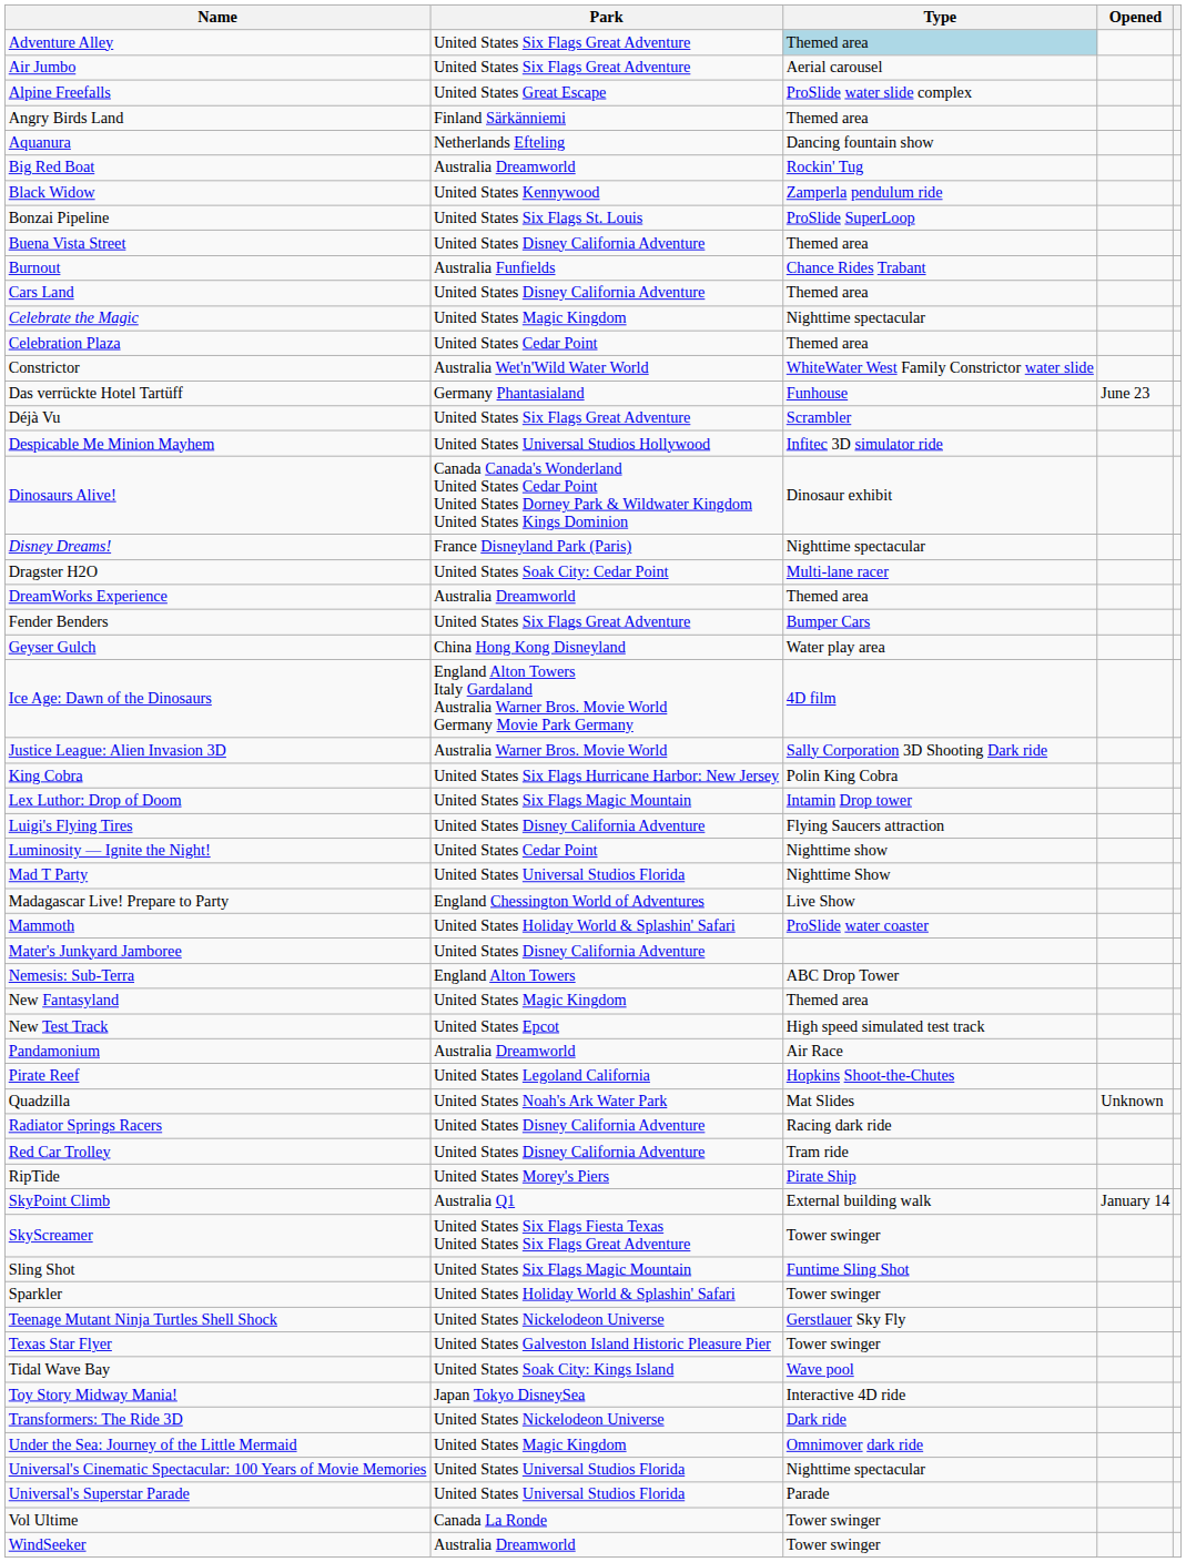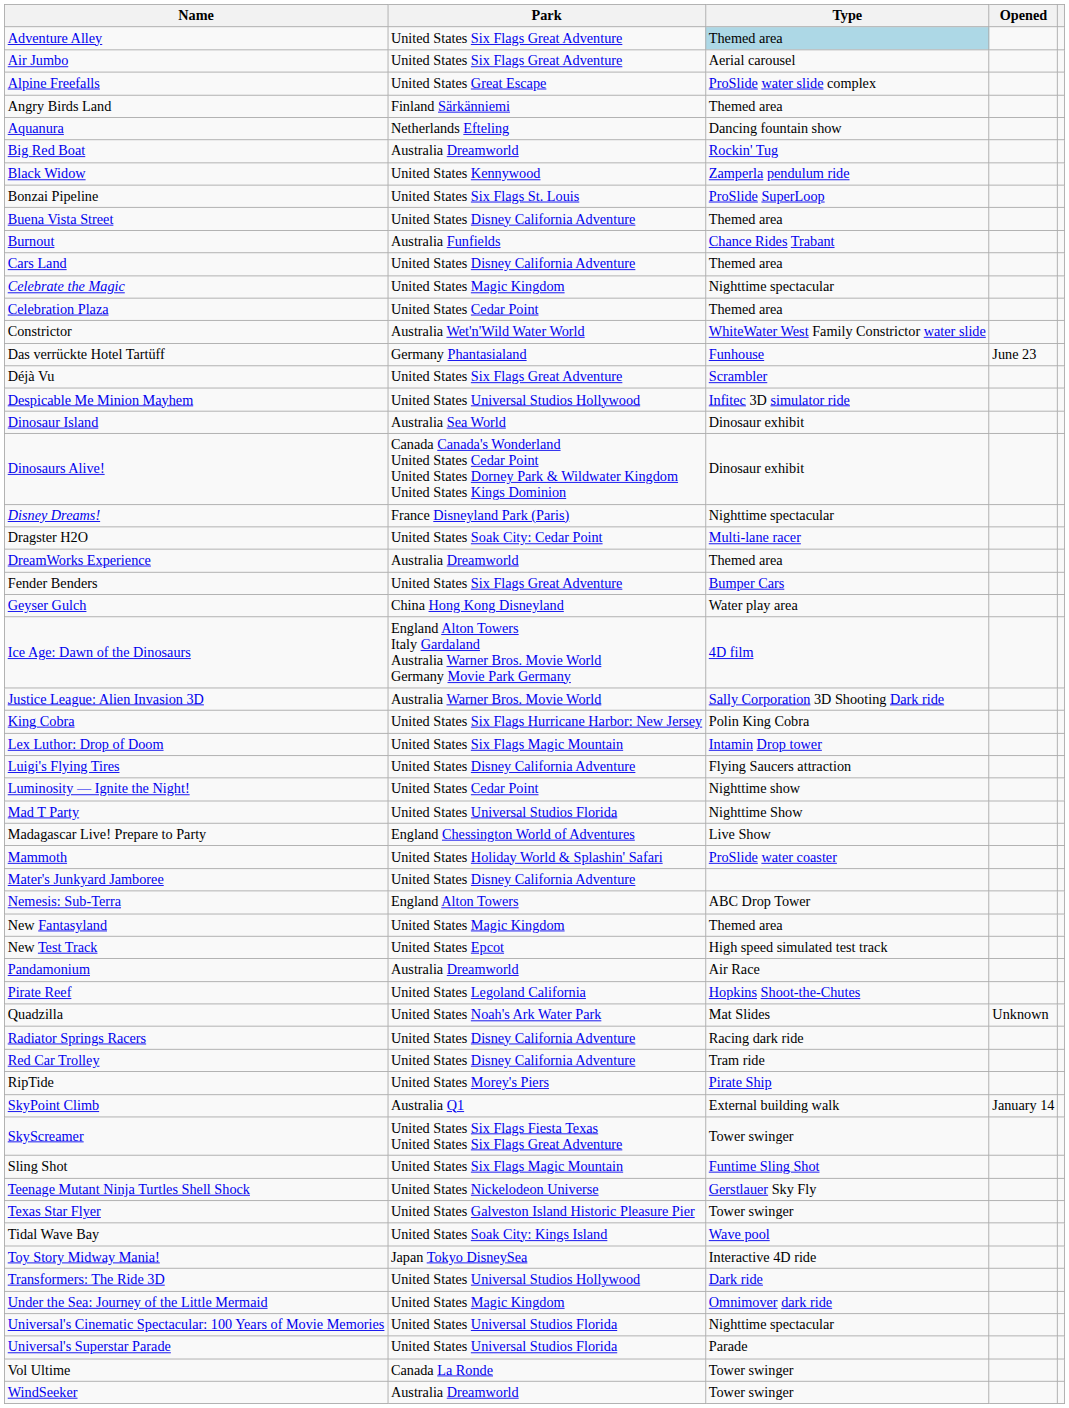 <table class="wikitable sortable">
 <tr>
 <th>Name</th>
 <th>Park</th>
 <th>Type</th>
 <th>Opened</th>
 <th class="unsortable"></th>
 </tr>
 <tr>
 <td><a href='#'>Adventure Alley</a></td>
 <td>United States <a href='#'>Six Flags Great Adventure</a></td>
 <td style="background: lightblue;">Themed area</td>
 <td></td>
 <td></td>
 </tr>
 <tr>
 <td><a href='#'>Air Jumbo</a></td>
 <td>United States <a href='#'>Six Flags Great Adventure</a></td>
 <td>Aerial carousel</td>
 <td></td>
 <td></td>
 </tr>
 <tr>
 <td><a href='#'>Alpine Freefalls</a></td>
 <td>United States <a href='#'>Great Escape</a></td>
 <td><a href='#'>ProSlide</a> <a href='#'>water slide</a> complex</td>
 <td></td>
 <td></td>
 </tr>
 <tr>
 <td>Angry Birds Land</td>
 <td>Finland <a href='#'>Särkänniemi</a></td>
 <td>Themed area</td>
 <td></td>
 <td></td>
 </tr>
 <tr>
 <td><a href='#'>Aquanura</a></td>
 <td>Netherlands <a href='#'>Efteling</a></td>
 <td>Dancing fountain show</td>
 <td></td>
 <td></td>
 </tr>
 <tr>
 <td><a href='#'>Big Red Boat</a></td>
 <td>Australia <a href='#'>Dreamworld</a></td>
 <td><a href='#'>Rockin' Tug</a></td>
 <td></td>
 <td></td>
 </tr>
 <tr>
 <td><a href='#'>Black Widow</a></td>
 <td>United States <a href='#'>Kennywood</a></td>
 <td><a href='#'>Zamperla</a> <a href='#'>pendulum ride</a></td>
 <td></td>
 <td></td>
 </tr>
 <tr>
 <td>Bonzai Pipeline</td>
 <td>United States <a href='#'>Six Flags St. Louis</a></td>
 <td><a href='#'>ProSlide</a> <a href='#'>SuperLoop</a></td>
 <td></td>
 <td></td>
 </tr>
 <tr>
 <td><a href='#'>Buena Vista Street</a></td>
 <td>United States <a href='#'>Disney California Adventure</a></td>
 <td>Themed area</td>
 <td></td>
 <td></td>
 </tr>
 <tr>
 <td><a href='#'>Burnout</a></td>
 <td>Australia <a href='#'>Funfields</a></td>
 <td><a href='#'>Chance Rides</a> <a href='#'>Trabant</a></td>
 <td></td>
 <td></td>
 </tr>
 <tr>
 <td><a href='#'>Cars Land</a></td>
 <td>United States <a href='#'>Disney California Adventure</a></td>
 <td>Themed area</td>
 <td></td>
 <td></td>
 </tr>
 <tr>
 <td><em><a href='#'>Celebrate the Magic</a></em></td>
 <td>United States <a href='#'>Magic Kingdom</a></td>
 <td>Nighttime spectacular</td>
 <td></td>
 <td></td>
 </tr>
 <tr>
 <td><a href='#'>Celebration Plaza</a></td>
 <td>United States <a href='#'>Cedar Point</a></td>
 <td>Themed area</td>
 <td></td>
 <td></td>
 </tr>
 <tr>
 <td>Constrictor</td>
 <td>Australia <a href='#'>Wet'n'Wild Water World</a></td>
 <td><a href='#'>WhiteWater West</a> Family Constrictor <a href='#'>water slide</a></td>
 <td></td>
 <td></td>
 </tr>
 <tr>
 <td>Das verrückte Hotel Tartüff</td>
 <td>Germany <a href='#'>Phantasialand</a></td>
 <td><a href='#'>Funhouse</a></td>
 <td>June 23</td>
 <td></td>
 </tr>
 <tr>
 <td>Déjà Vu</td>
 <td>United States <a href='#'>Six Flags Great Adventure</a></td>
 <td><a href='#'>Scrambler</a></td>
 <td></td>
 <td></td>
 </tr>
 <tr>
 <td><a href='#'>Despicable Me Minion Mayhem</a></td>
 <td>United States <a href='#'>Universal Studios Hollywood</a></td>
 <td><a href='#'>Infitec</a> 3D <a href='#'>simulator ride</a></td>
+<td></td>
+<td></td>
+</tr>
+<tr>
+<td><a href='#'>Dinosaur Island</a></td>
+<td>Australia <a href='#'>Sea World</a></td>
+<td>Dinosaur exhibit</td>
 <td></td>
 <td></td>
 </tr>
 <tr>
 <td><a href='#'>Dinosaurs Alive!</a></td>
 <td>Canada <a href='#'>Canada's Wonderland</a><br>United States <a href='#'>Cedar Point</a><br>United States <a href='#'>Dorney Park & Wildwater Kingdom</a><br>United States <a href='#'>Kings Dominion</a></td>
 <td>Dinosaur exhibit</td>
 <td><br><br><br></td>
 <td></td>
 </tr>
 <tr>
 <td><em><a href='#'>Disney Dreams!</a></em></td>
 <td>France <a href='#'>Disneyland Park (Paris)</a></td>
 <td>Nighttime spectacular</td>
 <td></td>
 <td></td>
 </tr>
 <tr>
 <td>Dragster H2O</td>
 <td>United States <a href='#'>Soak City: Cedar Point</a></td>
 <td><a href='#'>Multi-lane racer</a></td>
 <td></td>
 <td></td>
 </tr>
 <tr>
 <td><a href='#'>DreamWorks Experience</a></td>
 <td>Australia <a href='#'>Dreamworld</a></td>
 <td>Themed area</td>
 <td></td>
 <td></td>
 </tr>
 <tr>
 <td>Fender Benders</td>
 <td>United States <a href='#'>Six Flags Great Adventure</a></td>
 <td><a href='#'>Bumper Cars</a></td>
 <td></td>
 <td></td>
 </tr>
 <tr>
 <td><a href='#'>Geyser Gulch</a></td>
 <td>China <a href='#'>Hong Kong Disneyland</a></td>
 <td>Water play area</td>
 <td></td>
 <td></td>
 </tr>
 <tr>
 <td><a href='#'>Ice Age: Dawn of the Dinosaurs</a></td>
 <td>England <a href='#'>Alton Towers</a><br>Italy <a href='#'>Gardaland</a><br>Australia <a href='#'>Warner Bros. Movie World</a><br>Germany <a href='#'>Movie Park Germany</a></td>
 <td><a href='#'>4D film</a></td>
 <td><br><br><br></td>
 <td></td>
 </tr>
 <tr>
 <td><a href='#'>Justice League: Alien Invasion 3D</a></td>
 <td>Australia <a href='#'>Warner Bros. Movie World</a></td>
 <td><a href='#'>Sally Corporation</a> 3D Shooting <a href='#'>Dark ride</a></td>
 <td></td>
 <td></td>
 </tr>
 <tr>
 <td><a href='#'>King Cobra</a></td>
 <td>United States <a href='#'>Six Flags Hurricane Harbor: New Jersey</a></td>
 <td>Polin King Cobra</td>
 <td></td>
 <td></td>
 </tr>
 <tr>
 <td><a href='#'>Lex Luthor: Drop of Doom</a></td>
 <td>United States <a href='#'>Six Flags Magic Mountain</a></td>
 <td><a href='#'>Intamin</a> <a href='#'>Drop tower</a></td>
 <td></td>
 <td></td>
 </tr>
 <tr>
 <td><a href='#'>Luigi's Flying Tires</a></td>
 <td>United States <a href='#'>Disney California Adventure</a></td>
 <td>Flying Saucers attraction</td>
 <td></td>
 <td></td>
 </tr>
 <tr>
 <td><a href='#'>Luminosity — Ignite the Night!</a></td>
 <td>United States <a href='#'>Cedar Point</a></td>
 <td>Nighttime show</td>
 <td></td>
 </tr>
 <tr>
 <td><a href='#'>Mad T Party</a></td>
 <td>United States <a href='#'>Universal Studios Florida</a></td>
 <td>Nighttime Show</td>
 <td></td>
 <td></td>
 </tr>
 <tr>
 <td>Madagascar Live! Prepare to Party</td>
 <td>England <a href='#'>Chessington World of Adventures</a></td>
 <td>Live Show</td>
 <td></td>
 <td></td>
 </tr>
 <tr>
 <td><a href='#'>Mammoth</a></td>
 <td>United States <a href='#'>Holiday World & Splashin' Safari</a></td>
 <td><a href='#'>ProSlide</a> <a href='#'>water coaster</a></td>
 <td></td>
 <td></td>
 </tr>
 <tr>
 <td><a href='#'>Mater's Junkyard Jamboree</a></td>
 <td>United States <a href='#'>Disney California Adventure</a></td>
 <td></td>
 <td></td>
 <td></td>
 </tr>
 <tr>
 <td><a href='#'>Nemesis: Sub-Terra</a></td>
 <td>England <a href='#'>Alton Towers</a></td>
 <td>ABC Drop Tower</td>
 <td></td>
 <td></td>
 </tr>
 <tr>
 <td>New <a href='#'>Fantasyland</a></td>
 <td>United States <a href='#'>Magic Kingdom</a></td>
 <td>Themed area</td>
 <td></td>
 </tr>
 <tr>
 <td>New <a href='#'>Test Track</a></td>
 <td>United States <a href='#'>Epcot</a></td>
 <td>High speed simulated test track</td>
 <td></td>
 <td></td>
 </tr>
 <tr>
 <td><a href='#'>Pandamonium</a></td>
 <td>Australia <a href='#'>Dreamworld</a></td>
 <td>Air Race</td>
 <td></td>
 <td></td>
 </tr>
 <tr>
 <td><a href='#'>Pirate Reef</a></td>
 <td>United States <a href='#'>Legoland California</a></td>
 <td><a href='#'>Hopkins</a> <a href='#'>Shoot-the-Chutes</a></td>
 <td></td>
 <td></td>
 </tr>
 <tr>
 <td>Quadzilla</td>
 <td>United States <a href='#'>Noah's Ark Water Park</a></td>
 <td>Mat Slides</td>
 <td>Unknown</td>
 <td></td>
 </tr>
 <tr>
 <td><a href='#'>Radiator Springs Racers</a></td>
 <td>United States <a href='#'>Disney California Adventure</a></td>
 <td>Racing dark ride</td>
 <td></td>
 <td></td>
 </tr>
 <tr>
 <td><a href='#'>Red Car Trolley</a></td>
 <td>United States <a href='#'>Disney California Adventure</a></td>
 <td>Tram ride</td>
 <td></td>
 <td></td>
 </tr>
 <tr>
 <td>RipTide</td>
 <td>United States <a href='#'>Morey's Piers</a></td>
 <td><a href='#'>Pirate Ship</a></td>
 <td></td>
 <td></td>
 </tr>
 <tr>
 <td><a href='#'>SkyPoint Climb</a></td>
 <td>Australia <a href='#'>Q1</a></td>
 <td>External building walk</td>
 <td>January 14</td>
 <td></td>
 </tr>
 <tr>
 <td><a href='#'>SkyScreamer</a></td>
 <td>United States <a href='#'>Six Flags Fiesta Texas</a><br>United States <a href='#'>Six Flags Great Adventure</a></td>
 <td>Tower swinger</td>
 <td><br></td>
 <td></td>
 </tr>
 <tr>
 <td>Sling Shot</td>
 <td>United States <a href='#'>Six Flags Magic Mountain</a></td>
 <td><a href='#'>Funtime Sling Shot</a></td>
 <td></td>
 <td></td>
 </tr>
 <tr>
-<td>Sparkler</td>
-<td>United States <a href='#'>Holiday World & Splashin' Safari</a></td>
-<td>Tower swinger</td>
-<td></td>
-<td></td>
-</tr>
-<tr>
 <td><a href='#'>Teenage Mutant Ninja Turtles Shell Shock</a></td>
 <td>United States <a href='#'>Nickelodeon Universe</a></td>
 <td><a href='#'>Gerstlauer</a> Sky Fly</td>
 <td></td>
 <td></td>
 </tr>
 <tr>
 <td><a href='#'>Texas Star Flyer</a></td>
 <td>United States <a href='#'>Galveston Island Historic Pleasure Pier</a></td>
 <td>Tower swinger</td>
 <td></td>
 <td></td>
 </tr>
 <tr>
 <td>Tidal Wave Bay</td>
 <td>United States <a href='#'>Soak City: Kings Island</a></td>
 <td><a href='#'>Wave pool</a></td>
 <td></td>
 <td></td>
 </tr>
 <tr>
 <td><a href='#'>Toy Story Midway Mania!</a></td>
 <td>Japan <a href='#'>Tokyo DisneySea</a></td>
 <td>Interactive 4D ride</td>
 <td></td>
 <td></td>
 </tr>
 <tr>
 <td><a href='#'>Transformers: The Ride 3D</a></td>
-<td>United States <a href='#'>Nickelodeon Universe</a></td>
+<td>United States <a href='#'>Universal Studios Hollywood</a></td>
 <td><a href='#'>Dark ride</a></td>
 <td></td>
 <td></td>
 </tr>
 <tr>
 <td><a href='#'>Under the Sea: Journey of the Little Mermaid</a></td>
 <td>United States <a href='#'>Magic Kingdom</a></td>
 <td><a href='#'>Omnimover</a> <a href='#'>dark ride</a></td>
 <td></td>
 <td></td>
 </tr>
 <tr>
 <td><a href='#'>Universal's Cinematic Spectacular: 100 Years of Movie Memories</a></td>
 <td>United States <a href='#'>Universal Studios Florida</a></td>
 <td>Nighttime spectacular</td>
 <td></td>
 <td></td>
 </tr>
 <tr>
 <td><a href='#'>Universal's Superstar Parade</a></td>
 <td>United States <a href='#'>Universal Studios Florida</a></td>
 <td>Parade</td>
 <td></td>
 <td></td>
 </tr>
 <tr>
 <td>Vol Ultime</td>
 <td>Canada <a href='#'>La Ronde</a></td>
 <td>Tower swinger</td>
 <td></td>
 <td></td>
 </tr>
 <tr>
 <td><a href='#'>WindSeeker</a></td>
 <td>Australia <a href='#'>Dreamworld</a></td>
 <td>Tower swinger</td>
 <td><br></td>
 <td></td>
 </tr>
 </table>
